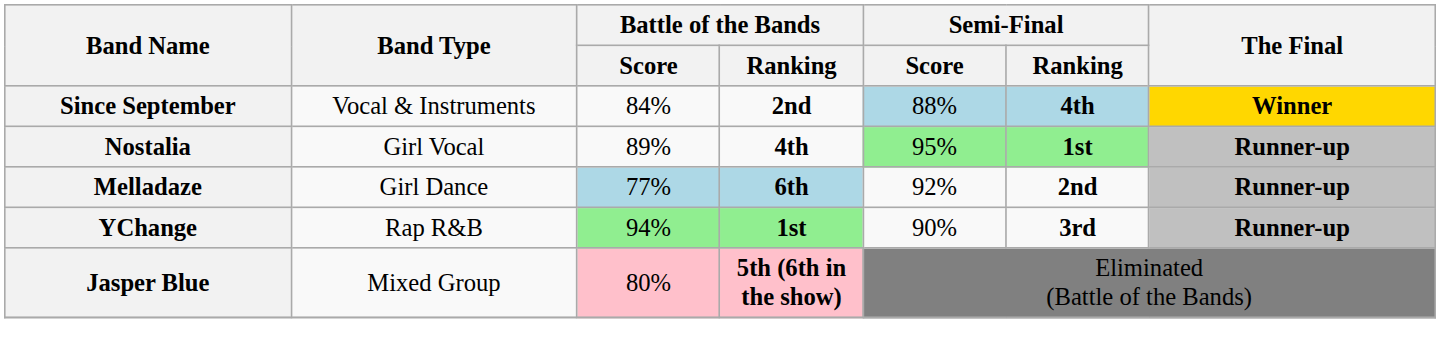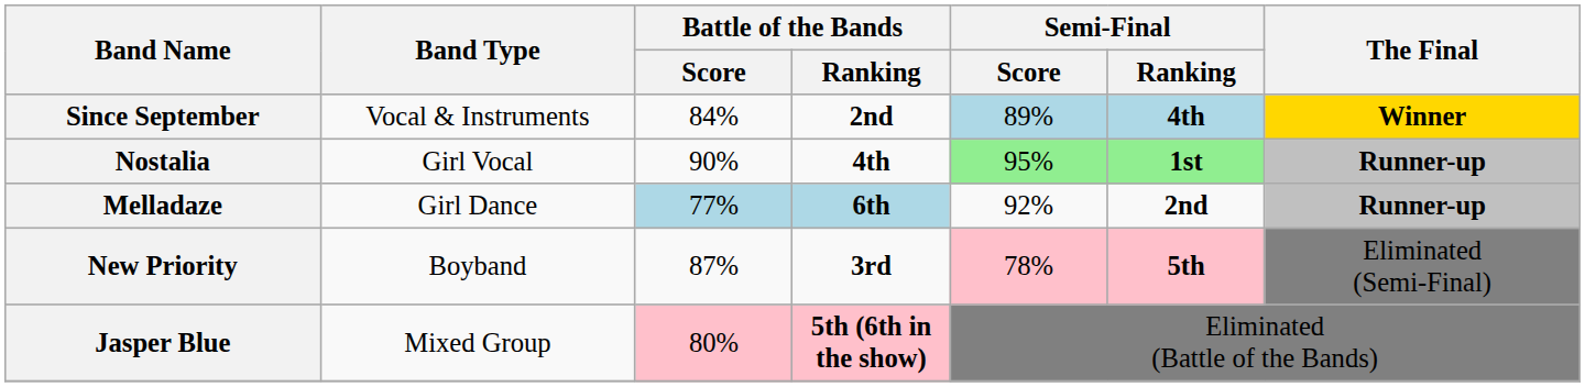 <table class="wikitable sortable" style="text-align:center; font-size:95%; width:100%;">
 <tr>
 <th style="width:20%" rowspan="2">Band Name</th>
 <th style="width:20%" rowspan="2">Band Type</th>
 <th style="width:20%" colspan="2">Battle of the Bands</th>
 <th style="width:20%" colspan="2">Semi-Final</th>
 <th style="width:20%" rowspan="2">The Final</th>
 </tr>
 <tr>
 <th style="width:10%">Score</th>
 <th style="width:10%">Ranking</th>
 <th style="width:10%">Score</th>
 <th style="width:10%">Ranking</th>
 </tr>
 <tr>
 <th>Since September</th>
 <td>Vocal & Instruments</td>
 <td>84%</td>
 <td><strong>2nd</strong></td>
-<td style="background:lightblue;">88%</td>
+<td style="background:lightblue;">89%</td>
 <td style="background:lightblue;"><strong>4th</strong></td>
 <td style="background:gold;"><strong>Winner</strong></td>
 </tr>
 <tr>
 <th>Nostalia</th>
 <td>Girl Vocal</td>
-<td>89%</td>
+<td>90%</td>
 <td><strong>4th</strong></td>
 <td style="background:lightgreen;">95%</td>
 <td style="background:lightgreen;"><strong>1st</strong></td>
 <td style="background:silver;"><strong>Runner-up</strong></td>
 </tr>
 <tr>
 <th>Melladaze</th>
 <td>Girl Dance</td>
 <td style="background:lightblue;">77%</td>
 <td style="background:lightblue;"><strong>6th</strong></td>
 <td>92%</td>
 <td><strong>2nd</strong></td>
 <td style="background:silver;"><strong>Runner-up</strong></td>
 </tr>
 <tr>
-<th>YChange</th>
-<td>Rap R&B</td>
-<td style="background:lightgreen;">94%</td>
-<td style="background:lightgreen;"><strong>1st</strong></td>
-<td>90%</td>
+<th>New Priority</th>
+<td>Boyband</td>
+<td>87%</td>
 <td><strong>3rd</strong></td>
-<td style="background:silver;"><strong>Runner-up</strong></td>
+<td style="background:pink;">78%</td>
+<td style="background:pink;"><strong>5th</strong></td>
+<td style="background:grey;">Eliminated<br>(Semi-Final)</td>
 </tr>
 <tr>
 <th>Jasper Blue</th>
 <td>Mixed Group</td>
 <td style="background:pink;">80%</td>
 <td style="background:pink;"><strong>5th (6th in the show)</strong></td>
 <td style="background:grey;" colspan="3">Eliminated<br>(Battle of the Bands)</td>
 </tr>
 <tr>
 </tr>
 </table>
